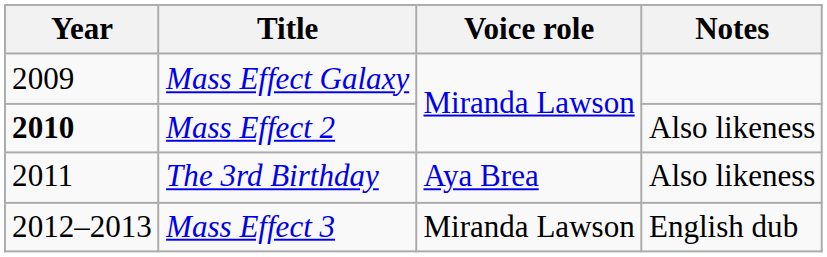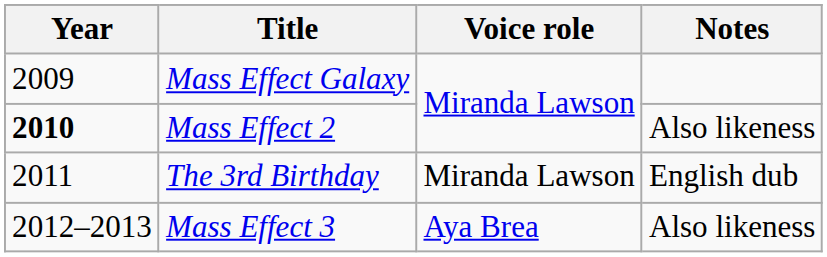 <table class="wikitable sortable">
 <tr>
 <th>Year</th>
 <th>Title</th>
 <th>Voice role</th>
 <th class="unsortable">Notes</th>
 </tr>
 <tr>
 <td>2009</td>
 <td><em><a href='#'>Mass Effect Galaxy</a></em></td>
 <td rowspan=2><a href='#'>Miranda Lawson</a></td>
 <td></td>
 </tr>
 <tr>
 <td><strong>2010</strong></td>
 <td><em><a href='#'>Mass Effect 2</a></em></td>
 <td>Also likeness</td>
 </tr>
 <tr>
 <td>2011</td>
 <td><em><a href='#'>The 3rd Birthday</a></em></td>
-<td><a href='#'>Aya Brea</a></td>
-<td>Also likeness</td>
+<td>Miranda Lawson</td>
+<td>English dub</td>
 </tr>
 <tr>
 <td>2012–2013</td>
 <td><em><a href='#'>Mass Effect 3</a></em></td>
-<td>Miranda Lawson</td>
-<td>English dub</td>
+<td><a href='#'>Aya Brea</a></td>
+<td>Also likeness</td>
 </tr>
 </table>
